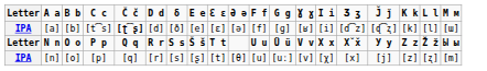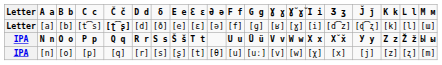 <table class="wikitable Unicode">
 <tr align=center>
 <th>Letter</th>
 <td><strong>А а</strong></td>
 <td><strong>B b</strong></td>
 <td><strong>C c</strong></td>
 <td><strong>Č č</strong></td>
 <td><strong>D d</strong></td>
 <td><strong><big></big> δ</strong></td>
 <td><strong>E e</strong></td>
 <td><strong>Ɛ	ε</strong></td>
 <td><strong>Ə ə</strong></td>
 <td><strong>F f</strong></td>
 <td><strong>G g</strong></td>
 <td><strong>Ɣ ɣ</strong></td>
+<td><strong>Ɣ̆ ɣ̆</strong></td>
 <td><strong>I i</strong></td>
 <td><strong>Ʒ ʒ</strong></td>
 <td><strong>J̌	ǰ</strong></td>
 <td><strong>K	k	</strong></td>
 <td><strong>L	l</strong></td>
 <td><strong>М м</strong></td>
 </tr>
 <tr align=center>
-<th><a href='#'>IPA</a></th>
+<th>Letter</th>
 <td>[a]</td>
 <td>[b]</td>
 <td>[t͡s]</td>
 <td><strong>[ʈ͡ʂ]</strong></td>
 <td>[d]</td>
 <td>[ð]</td>
 <td>[e]</td>
 <td>[ɛ]</td>
 <td>[ə]</td>
 <td>[f]</td>
 <td>[ɡ]</td>
 <td>[ʁ]</td>
+<td>[ɣ]</td>
 <td>[i]</td>
 <td>[d͡z]</td>
 <td>[ɖ͡ʐ]</td>
 <td>[k]</td>
 <td>[l]</td>
 <td>[ɯ]</td>
 </tr>
 <tr align=center>
-<th>Letter</th>
+<th><a href='#'>IPA</a></th>
 <td><strong>N	n</strong></td>
 <td><strong>O	o</strong></td>
 <td><strong>P	p</strong></td>
 <td><strong>Q	q</strong></td>
 <td><strong>R	r</strong></td>
 <td><strong>S	s</strong></td>
 <td><strong>Š	š</strong></td>
 <td><strong>T	t</strong></td>
 <td><strong><big></big> </strong></td>
 <td><strong>U	u</strong></td>
 <td><strong>Ü	ü</strong></td>
 <td><strong>V	v</strong></td>
+<td><strong>W	w</strong></td>
 <td><strong>Х х</strong></td>
 <td><strong>Х̌ х̌</strong></td>
 <td><strong>У	у</strong></td>
 <td><strong>Z	z</strong></td>
 <td><strong>Ž	ž</strong></td>
 <td><strong>Ы	ы</strong></td>
 </tr>
 <tr align=center>
 <th><a href='#'>IPA</a></th>
 <td>[n]</td>
 <td>[o]</td>
 <td>[p]</td>
 <td>[q]</td>
 <td>[r]</td>
 <td>[s]</td>
 <td>[ʂ]</td>
 <td>[t]</td>
 <td>[θ]</td>
 <td>[u]</td>
 <td>[uː]</td>
 <td>[v]</td>
+<td>[w]</td>
 <td>[χ]</td>
 <td>[x]</td>
 <td>[j]</td>
 <td>[z]</td>
 <td>[ʐ]</td>
 <td>[m]</td>
 </tr>
 </table>
